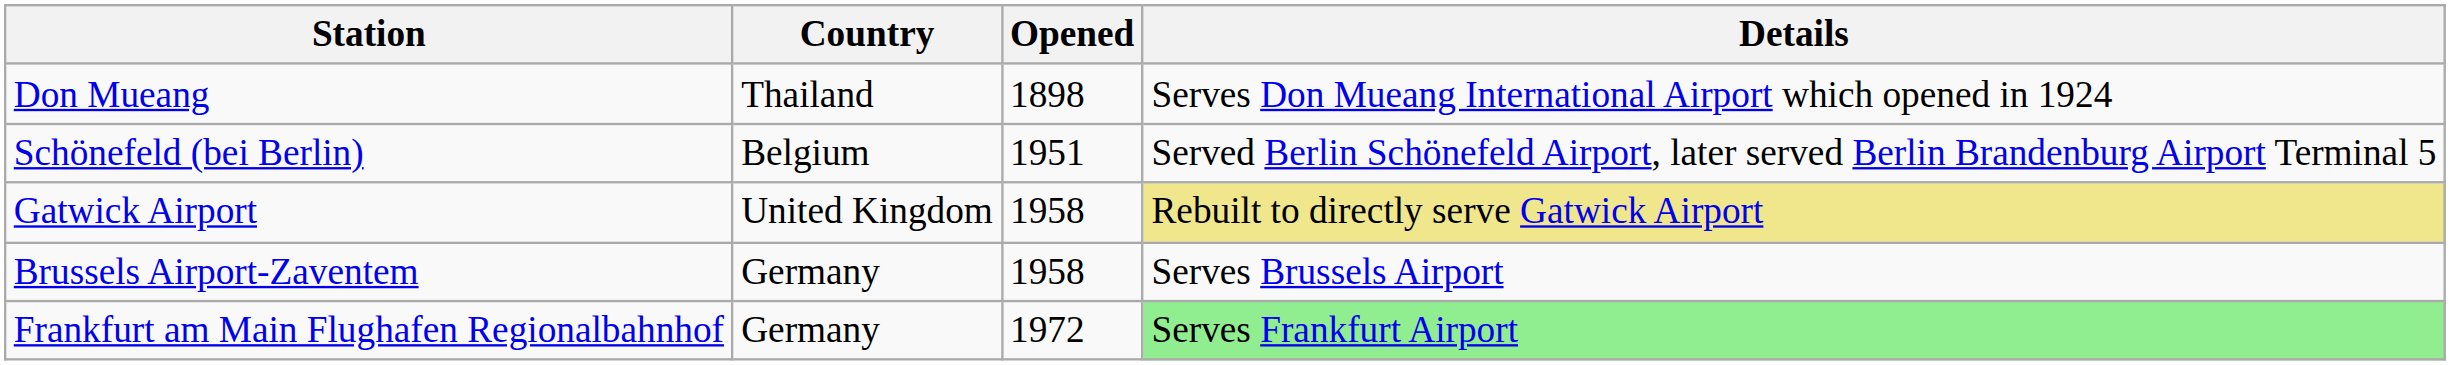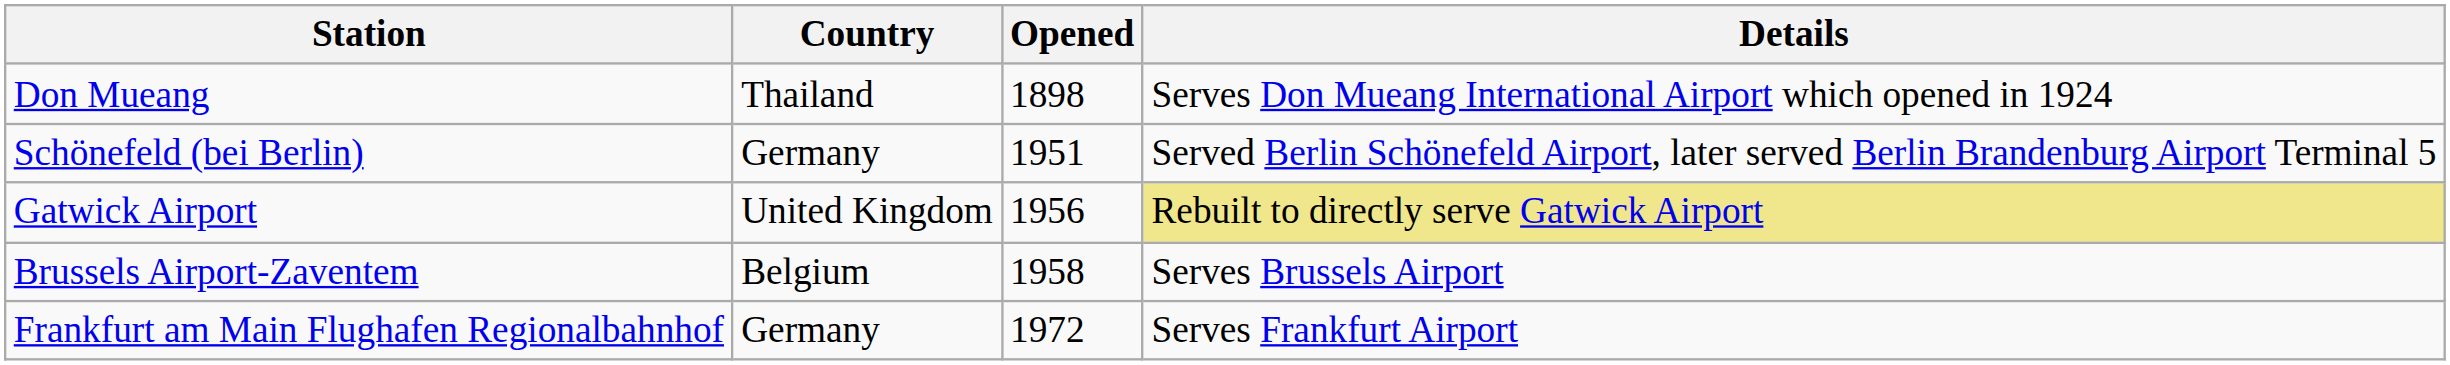 <table class=wikitable>
 <tr>
 <th>Station</th>
 <th>Country</th>
 <th>Opened</th>
 <th>Details</th>
 </tr>
 <tr>
 <td><a href='#'>Don Mueang</a></td>
 <td>Thailand</td>
 <td>1898</td>
 <td>Serves <a href='#'>Don Mueang International Airport</a> which opened in 1924</td>
 </tr>
 <tr>
 <td><a href='#'>Schönefeld (bei Berlin)</a></td>
-<td>Belgium</td>
+<td>Germany</td>
 <td>1951</td>
 <td>Served <a href='#'>Berlin Schönefeld Airport</a>, later served <a href='#'>Berlin Brandenburg Airport</a> Terminal 5</td>
 </tr>
 <tr>
 <td><a href='#'>Gatwick Airport</a></td>
 <td>United Kingdom</td>
-<td>1958</td>
+<td>1956</td>
 <td style="background: khaki;">Rebuilt to directly serve <a href='#'>Gatwick Airport</a></td>
 </tr>
 <tr>
 <td><a href='#'>Brussels Airport-Zaventem</a></td>
-<td>Germany</td>
+<td>Belgium</td>
 <td>1958</td>
 <td>Serves <a href='#'>Brussels Airport</a></td>
 </tr>
 <tr>
 <td><a href='#'>Frankfurt am Main Flughafen Regionalbahnhof</a></td>
 <td>Germany</td>
 <td>1972</td>
-<td style="background: lightgreen;">Serves <a href='#'>Frankfurt Airport</a></td>
+<td>Serves <a href='#'>Frankfurt Airport</a></td>
 </tr>
 </table>
